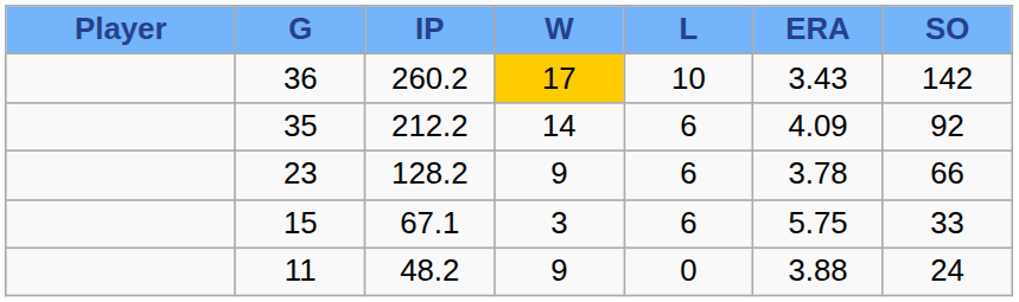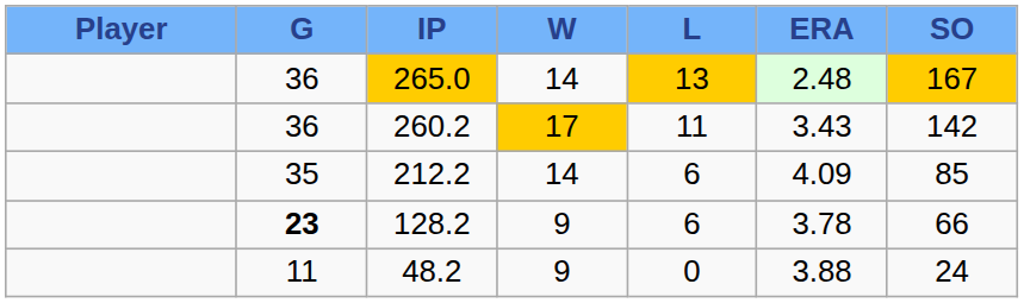 <table class="wikitable sortable">
 <tr>
 <th style="background:#74B4FA;color:#27408B;" width="16%">Player</th>
 <th style="background:#74B4FA;color:#27408B;" width="9%">G</th>
 <th style="background:#74B4FA;color:#27408B;" width="9%">IP</th>
 <th style="background:#74B4FA;color:#27408B;" width="9%">W</th>
 <th style="background:#74B4FA;color:#27408B;" width="9%">L</th>
 <th style="background:#74B4FA;color:#27408B;" width="9%">ERA</th>
 <th style="background:#74B4FA;color:#27408B;" width="9%">SO</th>
 </tr>
 <tr align="center">
 <td></td>
 <td>36</td>
+<td bgcolor="#FFCC00">265.0</td>
+<td>14</td>
+<td bgcolor="#FFCC00">13</td>
+<td bgcolor="#DDFFDD">2.48</td>
+<td bgcolor="#FFCC00">167</td>
+</tr>
+<tr align="center">
+<td></td>
+<td>36</td>
 <td>260.2</td>
 <td bgcolor="#FFCC00">17</td>
-<td>10</td>
+<td>11</td>
 <td>3.43</td>
 <td>142</td>
 </tr>
 <tr align="center">
 <td></td>
 <td>35</td>
 <td>212.2</td>
 <td>14</td>
 <td>6</td>
 <td>4.09</td>
-<td>92</td>
+<td>85</td>
 </tr>
 <tr align="center">
 <td></td>
-<td>23</td>
+<td><strong>23</strong></td>
 <td>128.2</td>
 <td>9</td>
 <td>6</td>
 <td>3.78</td>
 <td>66</td>
-</tr>
-<tr align="center">
-<td></td>
-<td>15</td>
-<td>67.1</td>
-<td>3</td>
-<td>6</td>
-<td>5.75</td>
-<td>33</td>
 </tr>
 <tr align="center">
 <td></td>
 <td>11</td>
 <td>48.2</td>
 <td>9</td>
 <td>0</td>
 <td>3.88</td>
 <td>24</td>
 </tr>
 </table>
